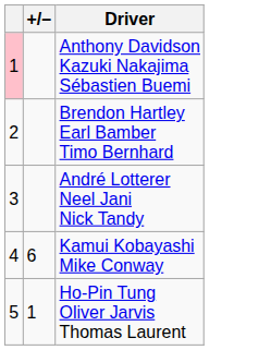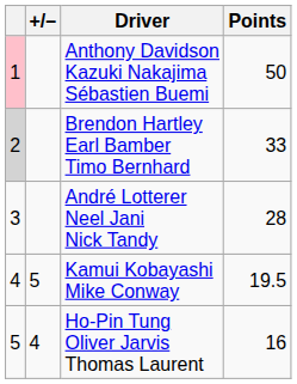 <table class="wikitable" style="font-size: 95%;">
 <tr>
 <th scope="col"></th>
 <th scope="col">+/–</th>
 <th scope="col">Driver</th>
+<th scope="col">Points</th>
 </tr>
 <tr>
 <td align="center" style="background: pink;">1</td>
 <td align="left"></td>
 <td> <a href='#'>Anthony Davidson</a><br> <a href='#'>Kazuki Nakajima</a><br> <a href='#'>Sébastien Buemi</a></td>
+<td align="right">50</td>
 </tr>
 <tr>
-<td align="center">2</td>
+<td align="center" style="background: lightgrey;">2</td>
 <td align="left"></td>
 <td> <a href='#'>Brendon Hartley</a><br> <a href='#'>Earl Bamber</a><br> <a href='#'>Timo Bernhard</a></td>
+<td align="right">33</td>
 </tr>
 <tr>
 <td align="center">3</td>
 <td align="left"></td>
 <td> <a href='#'>André Lotterer</a><br> <a href='#'>Neel Jani</a><br> <a href='#'>Nick Tandy</a></td>
+<td align="right">28</td>
 </tr>
 <tr>
 <td align="center">4</td>
-<td align="left"> 6</td>
+<td align="left"> 5</td>
 <td> <a href='#'>Kamui Kobayashi</a><br> <a href='#'>Mike Conway</a></td>
+<td align="right">19.5</td>
 </tr>
 <tr>
 <td align="center">5</td>
-<td align="left"> 1</td>
+<td align="left"> 4</td>
 <td> <a href='#'>Ho-Pin Tung</a><br> <a href='#'>Oliver Jarvis</a><br> Thomas Laurent</td>
+<td align="right">16</td>
 </tr>
 </table>
